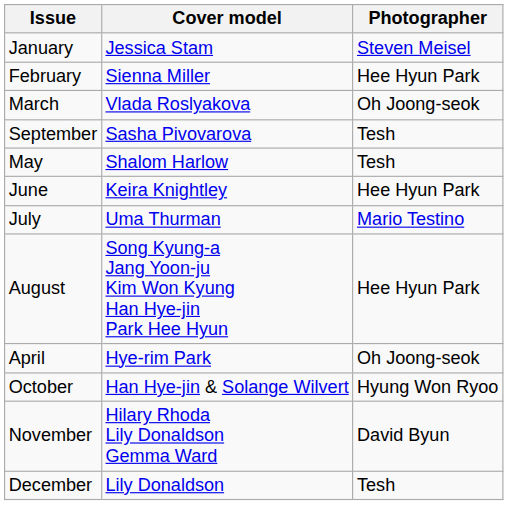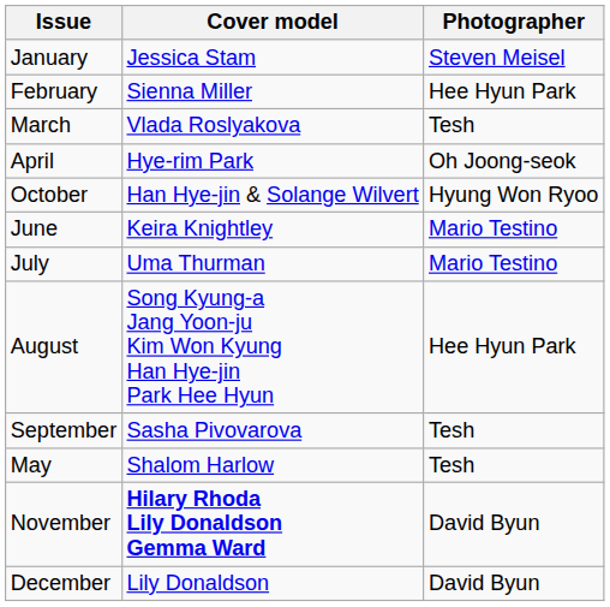 <table class="sortable wikitable">
 <tr>
 <th>Issue</th>
 <th>Cover model</th>
 <th>Photographer</th>
 </tr>
 <tr>
 <td>January</td>
 <td><a href='#'>Jessica Stam</a></td>
 <td><a href='#'>Steven Meisel</a></td>
 </tr>
 <tr>
 <td>February</td>
 <td><a href='#'>Sienna Miller</a></td>
 <td>Hee Hyun Park</td>
 </tr>
 <tr>
 <td>March</td>
 <td><a href='#'>Vlada Roslyakova</a></td>
+<td>Tesh</td>
+</tr>
+<tr>
+<td>April</td>
+<td><a href='#'>Hye-rim Park</a></td>
 <td>Oh Joong-seok</td>
+</tr>
+<tr>
+<td>October</td>
+<td><a href='#'>Han Hye-jin</a> & <a href='#'>Solange Wilvert</a></td>
+<td>Hyung Won Ryoo</td>
+</tr>
+<tr>
+<td>June</td>
+<td><a href='#'>Keira Knightley</a></td>
+<td><a href='#'>Mario Testino</a></td>
+</tr>
+<tr>
+<td>July</td>
+<td><a href='#'>Uma Thurman</a></td>
+<td><a href='#'>Mario Testino</a></td>
+</tr>
+<tr>
+<td>August</td>
+<td><a href='#'>Song Kyung-a</a><br><a href='#'>Jang Yoon-ju</a><br><a href='#'>Kim Won Kyung</a><br><a href='#'>Han Hye-jin</a><br><a href='#'>Park Hee Hyun</a></td>
+<td>Hee Hyun Park</td>
 </tr>
 <tr>
 <td>September</td>
 <td><a href='#'>Sasha Pivovarova</a></td>
 <td>Tesh</td>
 </tr>
 <tr>
 <td>May</td>
 <td><a href='#'>Shalom Harlow</a></td>
 <td>Tesh</td>
 </tr>
 <tr>
-<td>June</td>
-<td><a href='#'>Keira Knightley</a></td>
-<td>Hee Hyun Park</td>
-</tr>
-<tr>
-<td>July</td>
-<td><a href='#'>Uma Thurman</a></td>
-<td><a href='#'>Mario Testino</a></td>
-</tr>
-<tr>
-<td>August</td>
-<td><a href='#'>Song Kyung-a</a><br><a href='#'>Jang Yoon-ju</a><br><a href='#'>Kim Won Kyung</a><br><a href='#'>Han Hye-jin</a><br><a href='#'>Park Hee Hyun</a></td>
-<td>Hee Hyun Park</td>
-</tr>
-<tr>
-<td>April</td>
-<td><a href='#'>Hye-rim Park</a></td>
-<td>Oh Joong-seok</td>
-</tr>
-<tr>
-<td>October</td>
-<td><a href='#'>Han Hye-jin</a> & <a href='#'>Solange Wilvert</a></td>
-<td>Hyung Won Ryoo</td>
-</tr>
-<tr>
 <td>November</td>
-<td><a href='#'>Hilary Rhoda</a><br><a href='#'>Lily Donaldson</a><br><a href='#'>Gemma Ward</a></td>
+<td><strong><a href='#'>Hilary Rhoda</a><br><a href='#'>Lily Donaldson</a><br><a href='#'>Gemma Ward</a></strong></td>
 <td>David Byun</td>
 </tr>
 <tr>
 <td>December</td>
 <td><a href='#'>Lily Donaldson</a></td>
-<td>Tesh</td>
+<td>David Byun</td>
 </tr>
 </table>
